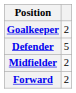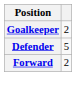 <table class="wikitable plainrowheaders">
 <tr>
 <th scope="col">Position</th>
 <th scope="col"></th>
 </tr>
 <tr>
 <th scope="row"><a href='#'>Goalkeeper</a></th>
 <td style="text-align:center">2</td>
 </tr>
 <tr>
 <th scope="row"><a href='#'>Defender</a></th>
 <td style="text-align:center">5</td>
 </tr>
 <tr>
-<th scope="row"><a href='#'>Midfielder</a></th>
-<td style="text-align:center">2</td>
-</tr>
-<tr>
 <th scope="row"><a href='#'>Forward</a></th>
 <td style="text-align:center">2</td>
 </tr>
 </table>
